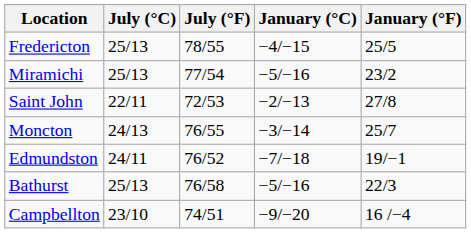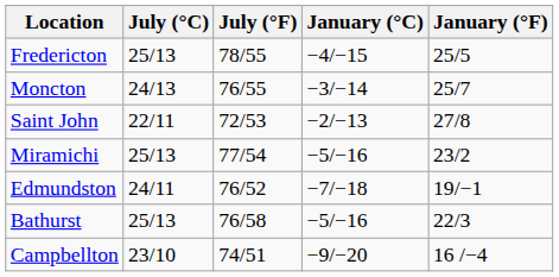 <table class="wikitable sortable" style="margin:auto;">
 <tr>
 <th>Location</th>
 <th>July (°C)</th>
 <th>July (°F)</th>
 <th>January (°C)</th>
 <th>January (°F)</th>
 </tr>
 <tr>
 <td><a href='#'>Fredericton</a></td>
 <td>25/13</td>
 <td>78/55</td>
 <td>−4/−15</td>
 <td>25/5</td>
 </tr>
 <tr>
-<td><a href='#'>Miramichi</a></td>
-<td>25/13</td>
-<td>77/54</td>
-<td>−5/−16</td>
-<td>23/2</td>
+<td><a href='#'>Moncton</a></td>
+<td>24/13</td>
+<td>76/55</td>
+<td>−3/−14</td>
+<td>25/7</td>
 </tr>
 <tr>
 <td><a href='#'>Saint John</a></td>
 <td>22/11</td>
 <td>72/53</td>
 <td>−2/−13</td>
 <td>27/8</td>
 </tr>
 <tr>
-<td><a href='#'>Moncton</a></td>
-<td>24/13</td>
-<td>76/55</td>
-<td>−3/−14</td>
-<td>25/7</td>
+<td><a href='#'>Miramichi</a></td>
+<td>25/13</td>
+<td>77/54</td>
+<td>−5/−16</td>
+<td>23/2</td>
 </tr>
 <tr>
 <td><a href='#'>Edmundston</a></td>
 <td>24/11</td>
 <td>76/52</td>
 <td>−7/−18</td>
 <td>19/−1</td>
 </tr>
 <tr>
 <td><a href='#'>Bathurst</a></td>
 <td>25/13</td>
 <td>76/58</td>
 <td>−5/−16</td>
 <td>22/3</td>
 </tr>
 <tr>
 <td><a href='#'>Campbellton</a></td>
 <td>23/10</td>
 <td>74/51</td>
 <td>−9/−20</td>
 <td>16 /−4</td>
 </tr>
 </table>
